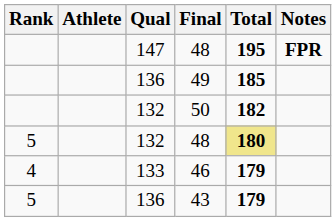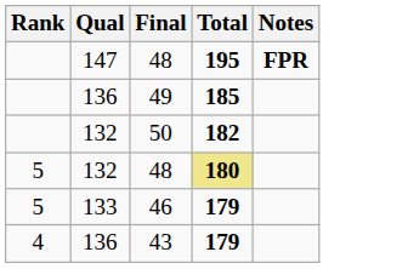 <table class="wikitable sortable" style="text-align:center">
 <tr>
 <th>Rank</th>
-<th>Athlete</th>
 <th>Qual</th>
 <th>Final</th>
 <th>Total</th>
 <th class="unsortable">Notes</th>
 </tr>
 <tr>
 <td></td>
-<td align="left"></td>
 <td>147</td>
 <td>48</td>
 <td><strong>195</strong></td>
 <td><strong>FPR</strong></td>
 </tr>
 <tr>
 <td></td>
-<td align="left"></td>
 <td>136</td>
 <td>49</td>
 <td><strong>185</strong></td>
 <td></td>
 </tr>
 <tr>
 <td></td>
-<td align="left"></td>
 <td>132</td>
 <td>50</td>
 <td><strong>182</strong></td>
 <td></td>
 </tr>
 <tr>
 <td>5</td>
-<td align="left"></td>
 <td>132</td>
 <td>48</td>
 <td style="background: khaki;"><strong>180</strong></td>
 <td></td>
 </tr>
 <tr>
-<td>4</td>
-<td align="left"></td>
+<td>5</td>
 <td>133</td>
 <td>46</td>
 <td><strong>179</strong></td>
 <td></td>
 </tr>
 <tr>
-<td>5</td>
-<td align="left"></td>
+<td>4</td>
 <td>136</td>
 <td>43</td>
 <td><strong>179</strong></td>
 <td></td>
 </tr>
 </table>
